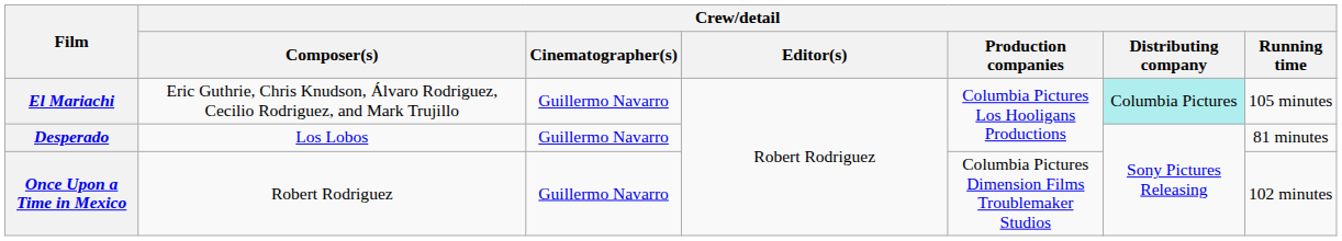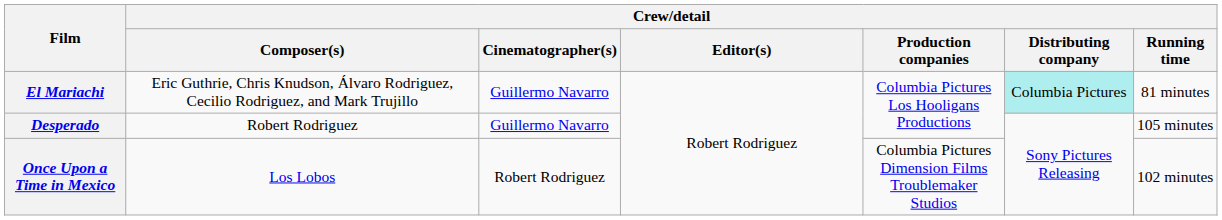 <table class="wikitable sortable" style="text-align:center;" width="99%">
 <tr>
 <th rowspan="2" width=10%>Film</th>
 <th colspan="6">Crew/detail</th>
 </tr>
 <tr>
 <th>Composer(s)</th>
 <th>Cinematographer(s)</th>
 <th width=20%>Editor(s)</th>
 <th>Production companies</th>
 <th>Distributing company</th>
 <th>Running time</th>
 </tr>
 <tr>
 <th><em><a href='#'>El Mariachi</a></em></th>
 <td>Eric Guthrie, Chris Knudson, Álvaro Rodriguez, Cecilio Rodriguez, and Mark Trujillo</td>
 <td><a href='#'>Guillermo Navarro</a></td>
 <td rowspan="3">Robert Rodriguez</td>
 <td rowspan="2"><a href='#'>Columbia Pictures</a><br><a href='#'>Los Hooligans Productions</a></td>
 <td style="background: paleturquoise;">Columbia Pictures</td>
+<td>81 minutes</td>
+</tr>
+<tr>
+<th><em><a href='#'>Desperado</a></em></th>
+<td>Robert Rodriguez</td>
+<td><a href='#'>Guillermo Navarro</a></td>
+<td rowspan="2"><a href='#'>Sony Pictures Releasing</a></td>
 <td>105 minutes</td>
 </tr>
 <tr>
-<th><em><a href='#'>Desperado</a></em></th>
+<th><em><a href='#'>Once Upon a Time in Mexico</a></em></th>
 <td><a href='#'>Los Lobos</a></td>
-<td><a href='#'>Guillermo Navarro</a></td>
-<td rowspan="2"><a href='#'>Sony Pictures Releasing</a></td>
-<td>81 minutes</td>
-</tr>
-<tr>
-<th><em><a href='#'>Once Upon a Time in Mexico</a></em></th>
 <td>Robert Rodriguez</td>
-<td><a href='#'>Guillermo Navarro</a></td>
 <td>Columbia Pictures<br><a href='#'>Dimension Films</a><br><a href='#'>Troublemaker Studios</a></td>
 <td>102 minutes</td>
 </tr>
 </table>
